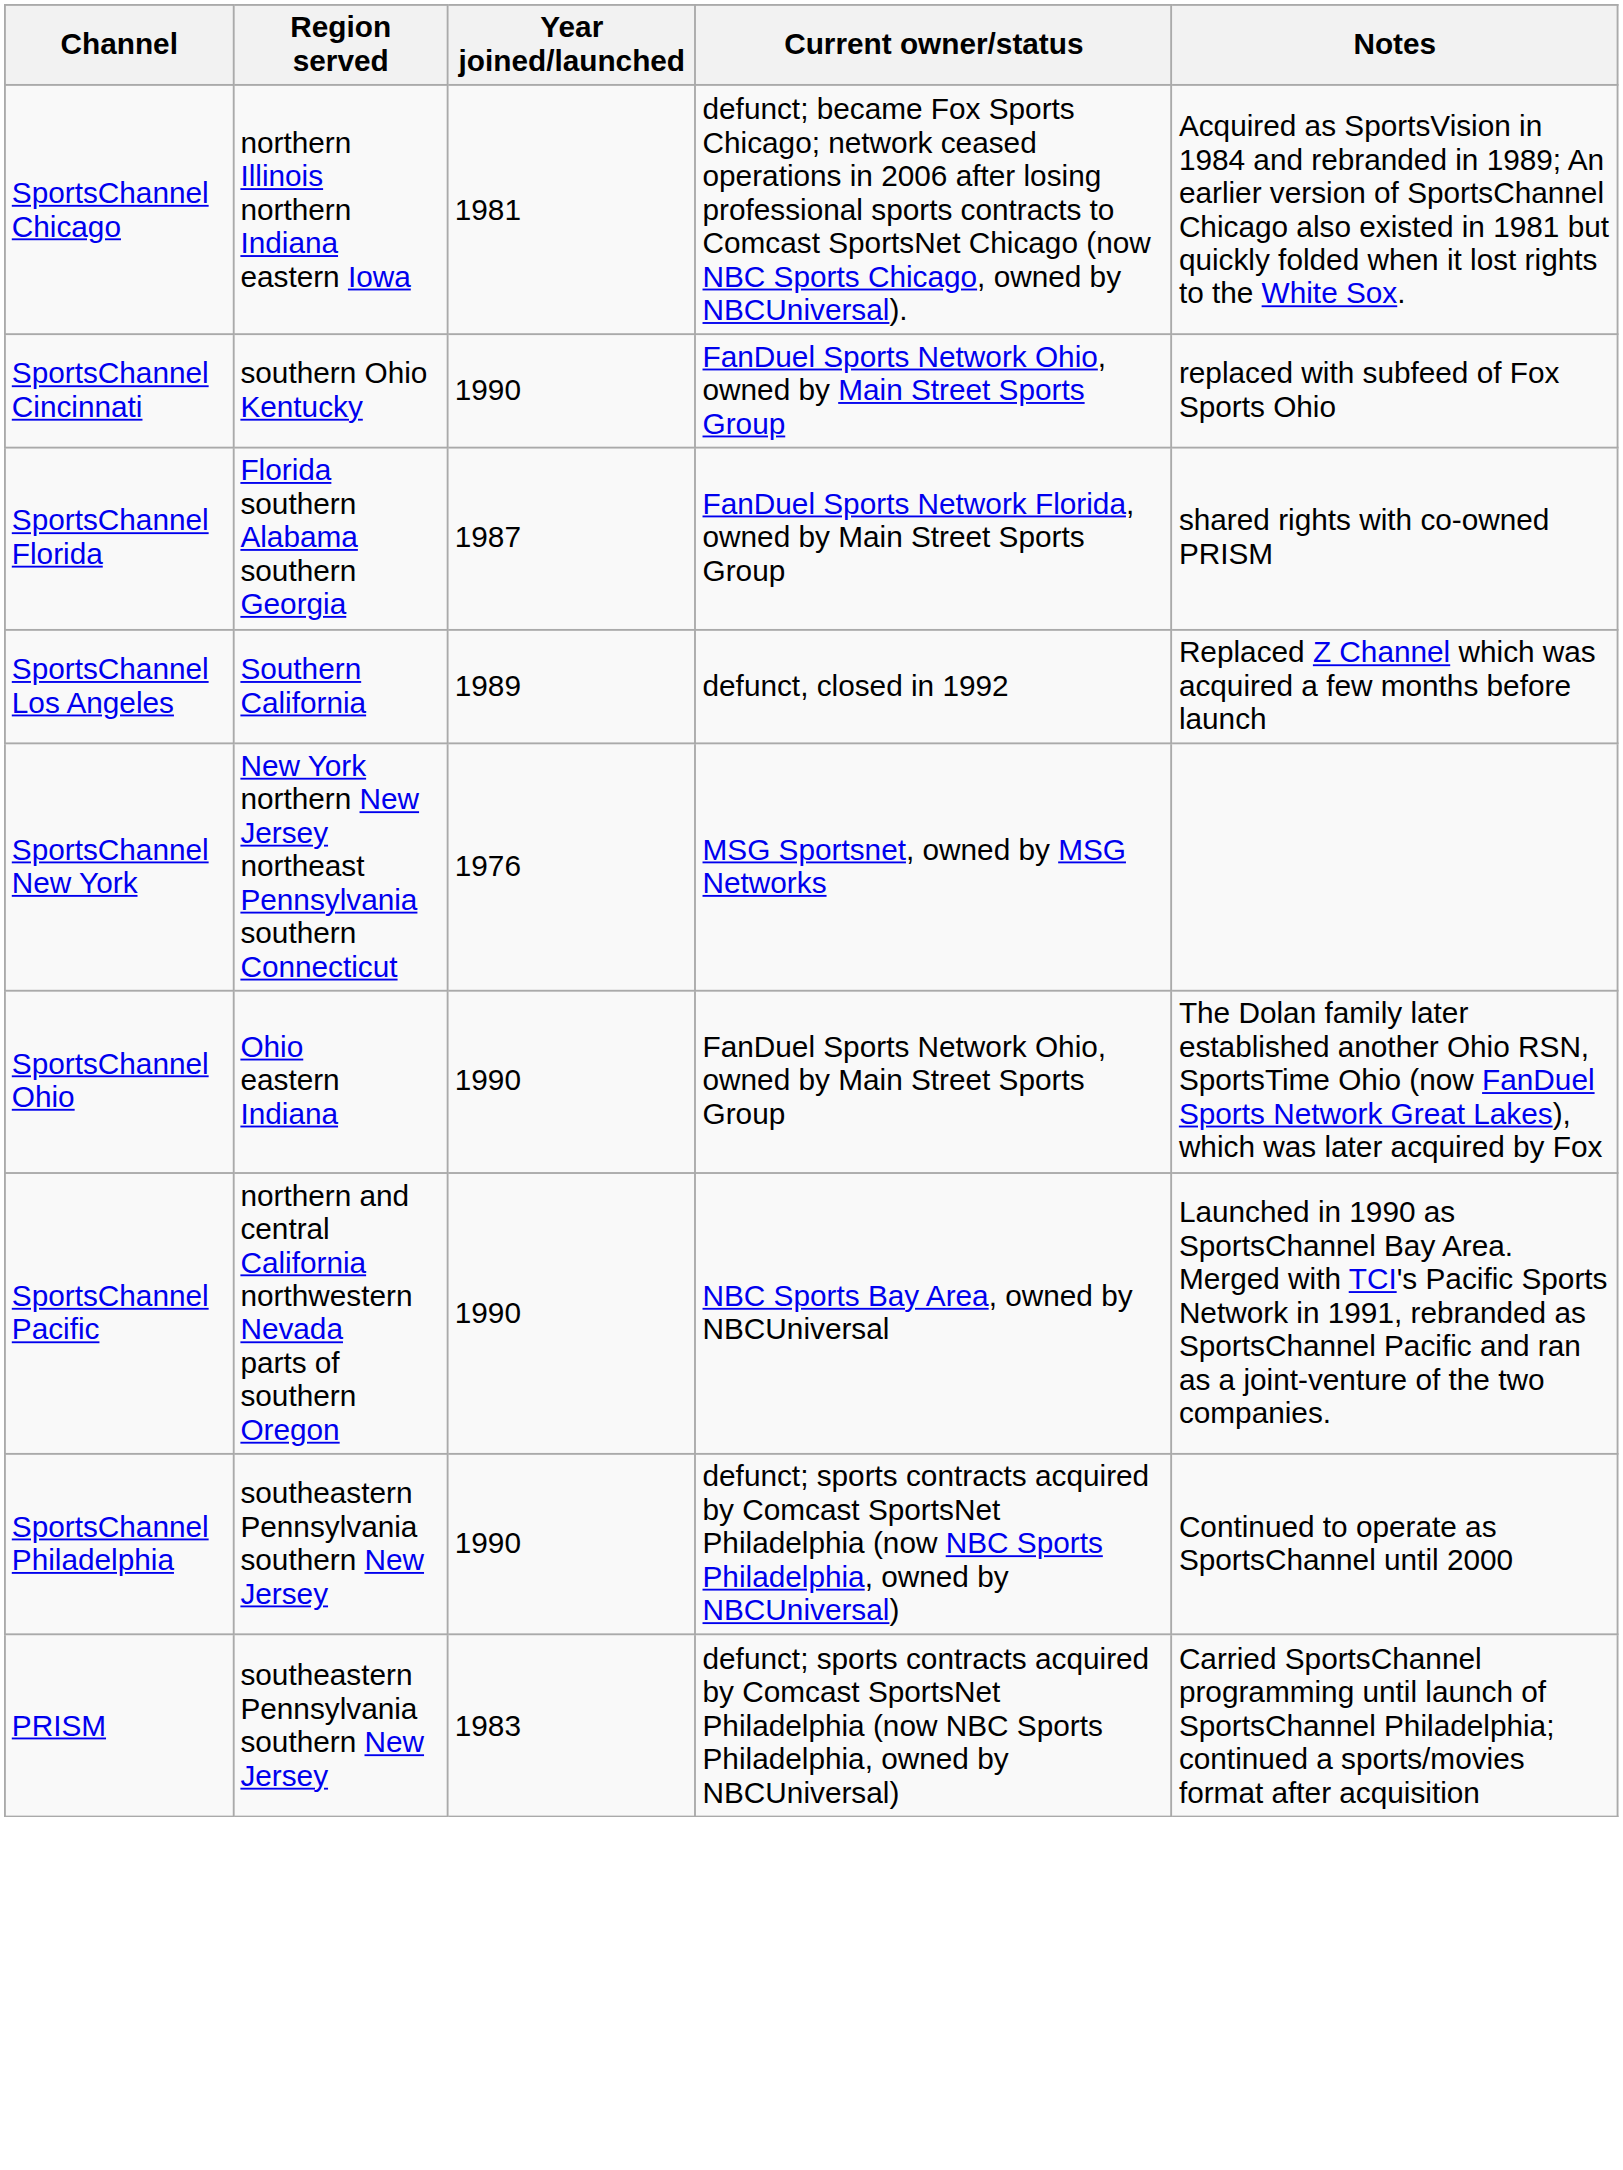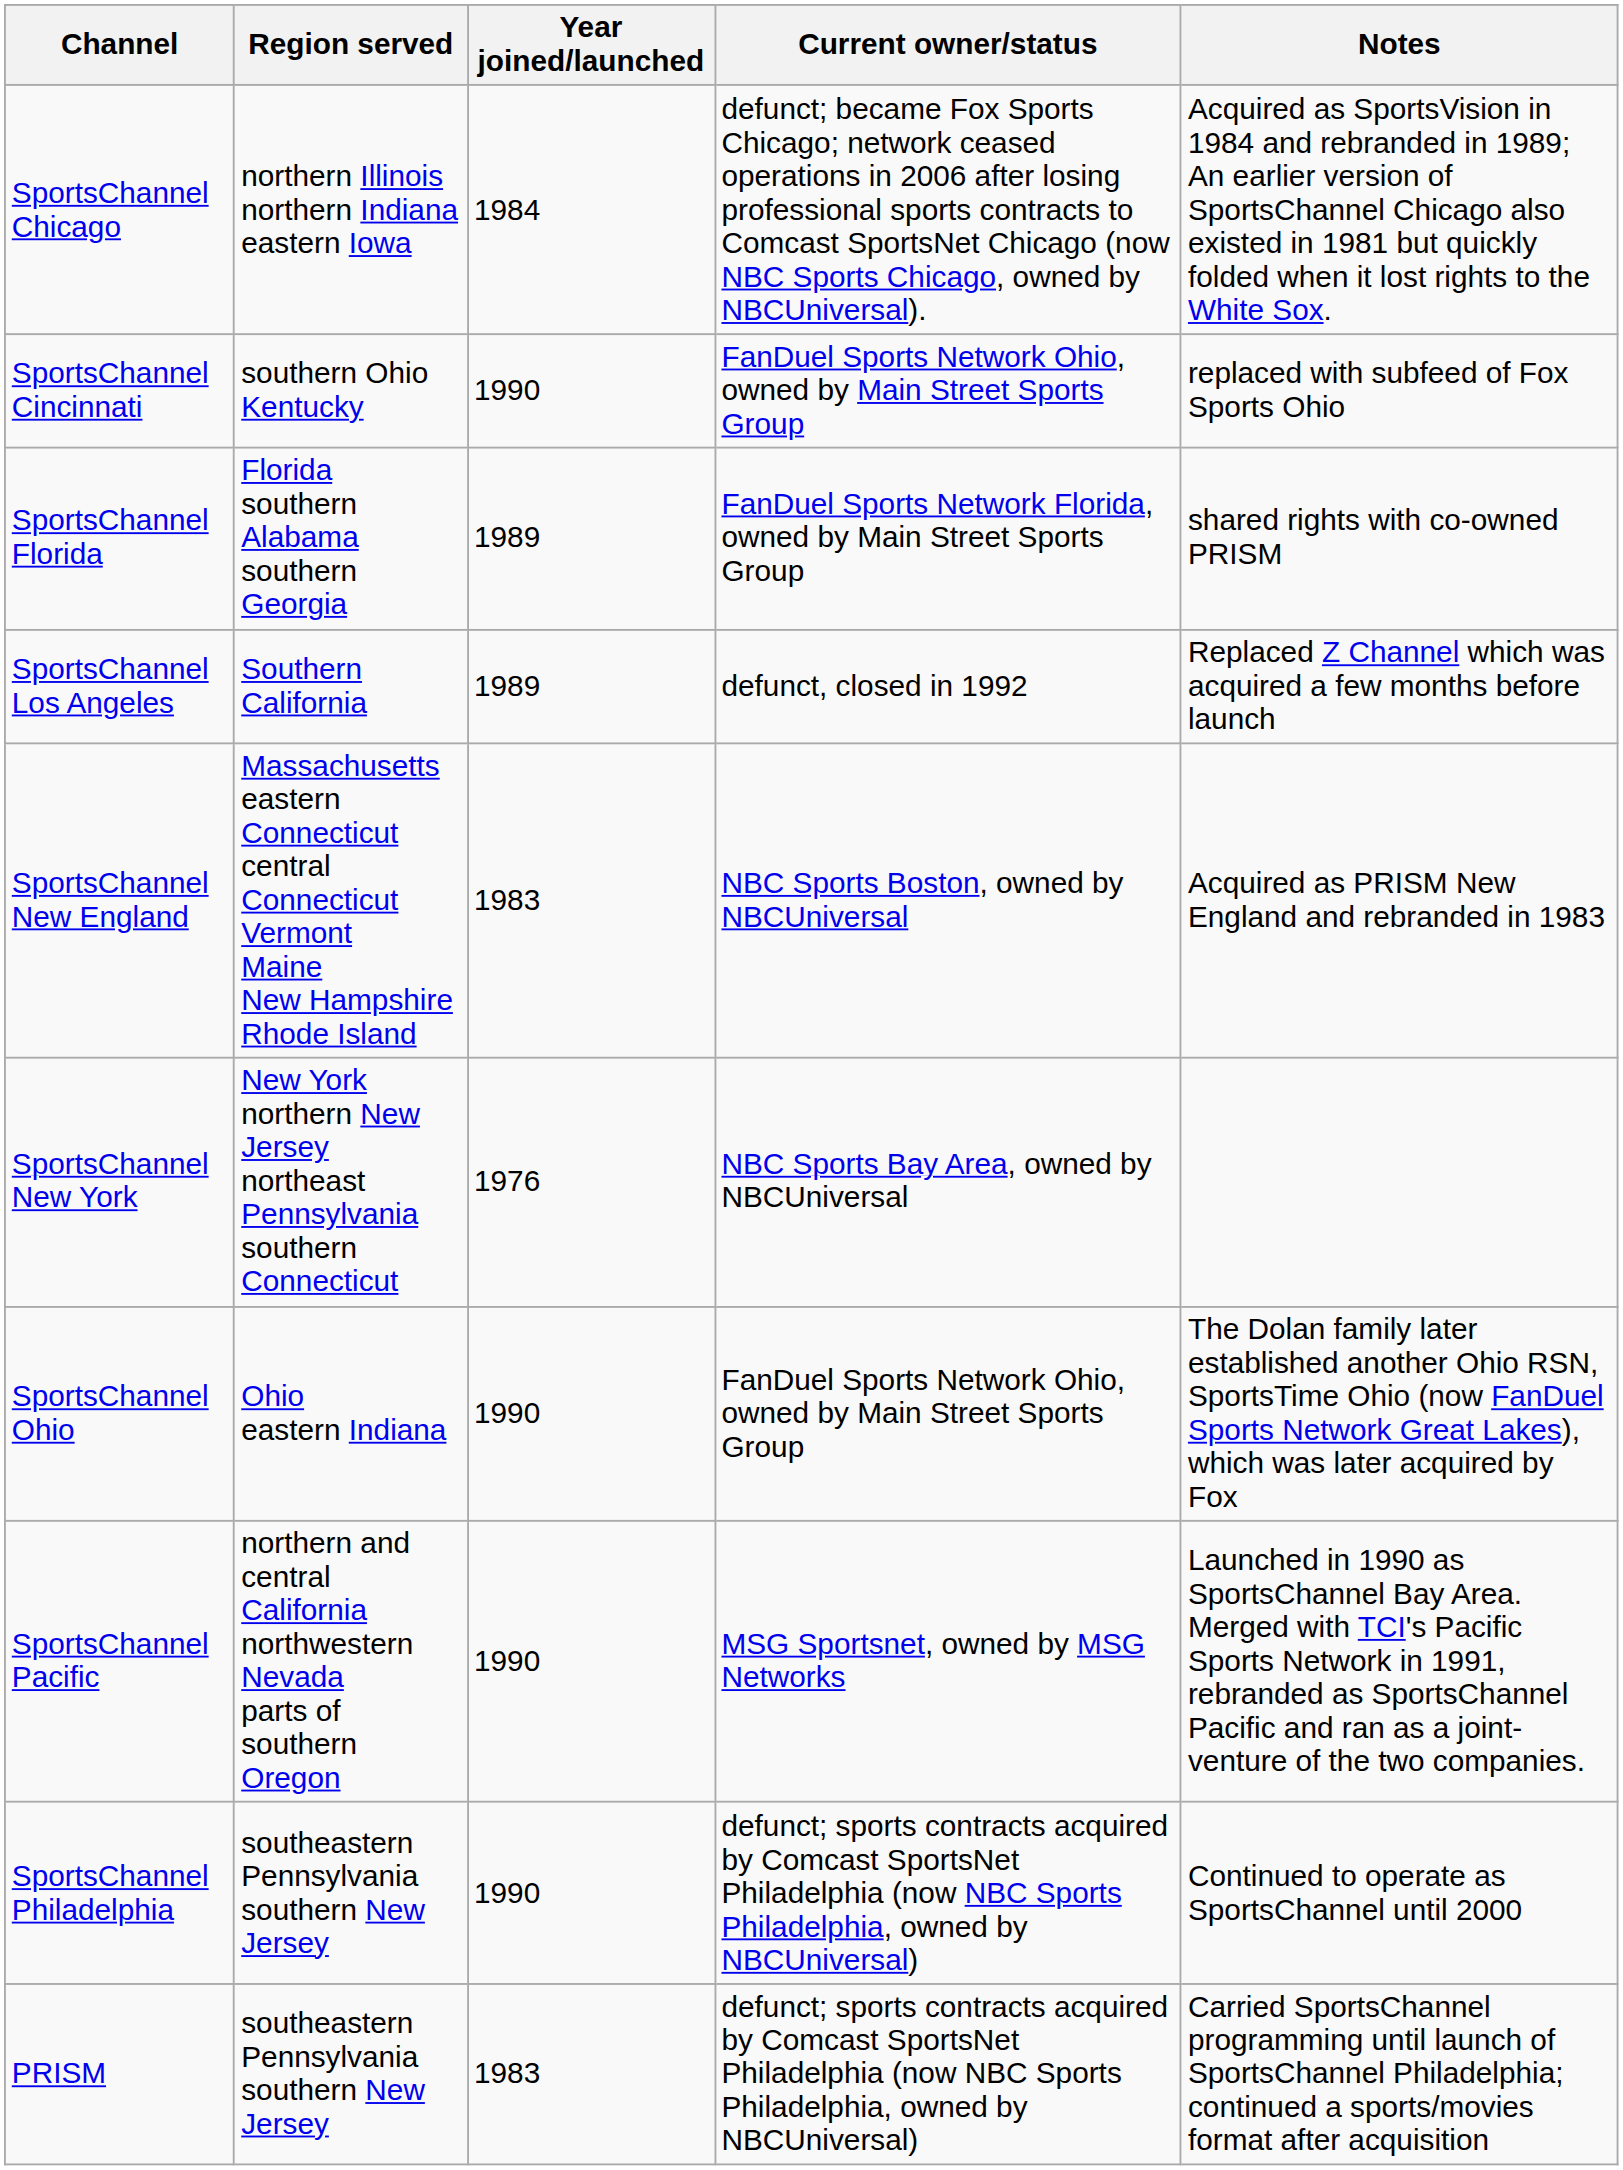 <table class="wikitable unsortable">
 <tr>
 <th>Channel</th>
 <th>Region served</th>
 <th>Year joined/launched</th>
 <th>Current owner/status</th>
 <th>Notes</th>
 </tr>
 <tr>
 <td><a href='#'>SportsChannel Chicago</a></td>
 <td>northern <a href='#'>Illinois</a><br>northern <a href='#'>Indiana</a><br>eastern <a href='#'>Iowa</a></td>
-<td>1981</td>
+<td>1984</td>
 <td>defunct; became Fox Sports Chicago; network ceased operations in 2006 after losing professional sports contracts to Comcast SportsNet Chicago (now <a href='#'>NBC Sports Chicago</a>, owned by <a href='#'>NBCUniversal</a>).</td>
 <td>Acquired as SportsVision in 1984 and rebranded in 1989; An earlier version of SportsChannel Chicago also existed in 1981 but quickly folded when it lost rights to the <a href='#'>White Sox</a>.</td>
 </tr>
 <tr>
 <td><a href='#'>SportsChannel Cincinnati</a></td>
 <td>southern Ohio<br><a href='#'>Kentucky</a></td>
 <td>1990</td>
 <td><a href='#'>FanDuel Sports Network Ohio</a>, owned by <a href='#'>Main Street Sports Group</a></td>
 <td>replaced with subfeed of Fox Sports Ohio</td>
 </tr>
 <tr>
 <td><a href='#'>SportsChannel Florida</a></td>
 <td><a href='#'>Florida</a><br>southern <a href='#'>Alabama</a><br>southern <a href='#'>Georgia</a></td>
-<td>1987</td>
+<td>1989</td>
 <td><a href='#'>FanDuel Sports Network Florida</a>, owned by Main Street Sports Group</td>
 <td>shared rights with co-owned PRISM</td>
 </tr>
 <tr>
 <td><a href='#'>SportsChannel Los Angeles</a></td>
 <td><a href='#'>Southern California</a></td>
 <td>1989</td>
 <td>defunct, closed in 1992</td>
 <td>Replaced <a href='#'>Z Channel</a> which was acquired a few months before launch</td>
 </tr>
 <tr>
+<td><a href='#'>SportsChannel New England</a></td>
+<td><a href='#'>Massachusetts</a><br>eastern <a href='#'>Connecticut</a><br>central <a href='#'>Connecticut</a><br><a href='#'>Vermont</a><br><a href='#'>Maine</a><br><a href='#'>New Hampshire</a><br><a href='#'>Rhode Island</a></td>
+<td>1983</td>
+<td><a href='#'>NBC Sports Boston</a>, owned by <a href='#'>NBCUniversal</a></td>
+<td>Acquired as PRISM New England and rebranded in 1983</td>
+</tr>
+<tr>
 <td><a href='#'>SportsChannel New York</a></td>
 <td><a href='#'>New York</a><br>northern <a href='#'>New Jersey</a><br>northeast <a href='#'>Pennsylvania</a><br>southern <a href='#'>Connecticut</a></td>
 <td>1976</td>
-<td><a href='#'>MSG Sportsnet</a>, owned by <a href='#'>MSG Networks</a></td>
+<td><a href='#'>NBC Sports Bay Area</a>, owned by NBCUniversal</td>
 <td></td>
 </tr>
 <tr>
 <td><a href='#'>SportsChannel Ohio</a></td>
 <td><a href='#'>Ohio</a><br>eastern <a href='#'>Indiana</a></td>
 <td>1990</td>
 <td>FanDuel Sports Network Ohio, owned by Main Street Sports Group</td>
 <td>The Dolan family later established another Ohio RSN, SportsTime Ohio (now <a href='#'>FanDuel Sports Network Great Lakes</a>), which was later acquired by Fox</td>
 </tr>
 <tr>
 <td><a href='#'>SportsChannel Pacific</a></td>
 <td>northern and central <a href='#'>California</a><br>northwestern <a href='#'>Nevada</a><br>parts of southern <a href='#'>Oregon</a></td>
 <td>1990</td>
-<td><a href='#'>NBC Sports Bay Area</a>, owned by NBCUniversal</td>
+<td><a href='#'>MSG Sportsnet</a>, owned by <a href='#'>MSG Networks</a></td>
 <td>Launched in 1990 as SportsChannel Bay Area. Merged with <a href='#'>TCI</a>'s Pacific Sports Network in 1991, rebranded as SportsChannel Pacific and ran as a joint-venture of the two companies.</td>
 </tr>
 <tr>
 <td><a href='#'>SportsChannel Philadelphia</a></td>
 <td>southeastern Pennsylvania<br>southern <a href='#'>New Jersey</a></td>
 <td>1990</td>
 <td>defunct; sports contracts acquired by Comcast SportsNet Philadelphia  (now <a href='#'>NBC Sports Philadelphia</a>, owned by <a href='#'>NBCUniversal</a>)</td>
 <td>Continued to operate as SportsChannel until 2000</td>
 </tr>
 <tr>
 <td><a href='#'>PRISM</a></td>
 <td>southeastern Pennsylvania<br>southern <a href='#'>New Jersey</a></td>
 <td>1983</td>
 <td>defunct; sports contracts acquired by Comcast SportsNet Philadelphia  (now NBC Sports Philadelphia, owned by NBCUniversal)</td>
 <td>Carried SportsChannel programming until launch of SportsChannel Philadelphia; continued a sports/movies format after acquisition</td>
 </tr>
 </table>
